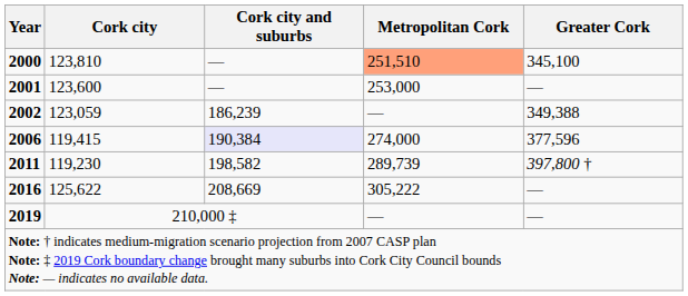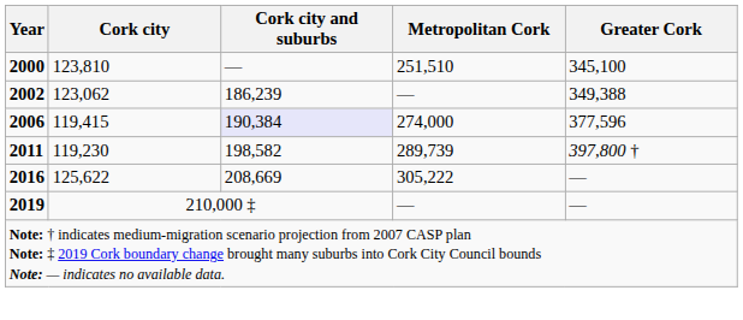 <table class="wikitable">
 <tr>
 <th>Year</th>
 <th width=150>Cork city</th>
 <th width=150>Cork city and suburbs</th>
 <th width=150>Metropolitan Cork</th>
 <th width=150>Greater Cork</th>
 </tr>
 <tr>
 <td><strong>2000</strong></td>
 <td>123,810 </td>
 <td>—</td>
-<td style="background: lightsalmon;">251,510 </td>
+<td>251,510 </td>
 <td>345,100 </td>
 </tr>
 <tr>
-<td><strong>2001</strong></td>
-<td>123,600 </td>
-<td>—</td>
-<td>253,000 </td>
-<td>—</td>
-</tr>
-<tr>
 <td><strong>2002</strong></td>
-<td>123,059 </td>
+<td>123,062 </td>
 <td>186,239</td>
 <td>—</td>
 <td>349,388 </td>
 </tr>
 <tr>
 <td><strong>2006</strong></td>
 <td>119,415 </td>
 <td style="background: lavender;">190,384 </td>
 <td>274,000 </td>
 <td>377,596 </td>
 </tr>
 <tr>
 <td><strong>2011</strong></td>
 <td>119,230 </td>
 <td>198,582 </td>
 <td>289,739 </td>
 <td><em>397,800</em> †</td>
 </tr>
 <tr>
 <td><strong>2016</strong></td>
 <td>125,622 </td>
 <td>208,669 </td>
 <td>305,222</td>
 <td>—</td>
 </tr>
 <tr>
 <td><strong>2019</strong></td>
 <td colspan = 2 style ="text-align:center">210,000 ‡</td>
 <td>—</td>
 <td>—</td>
 </tr>
 <tr>
 <td colspan = 5 style="text-align:left;"><small><strong>Note:</strong> † indicates medium-migration scenario projection from 2007 CASP plan<br><strong>Note:</strong> ‡ <a href='#'>2019 Cork boundary change</a> brought many suburbs into Cork City Council bounds<em><br><strong>Note:</strong> — indicates no available data.</em></small></td>
 </tr>
 </table>
